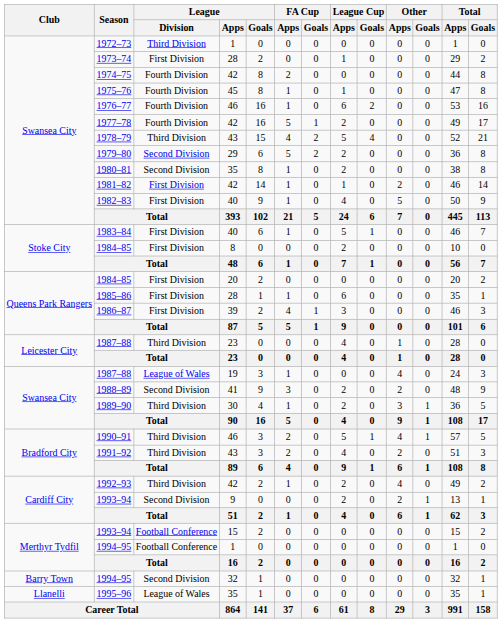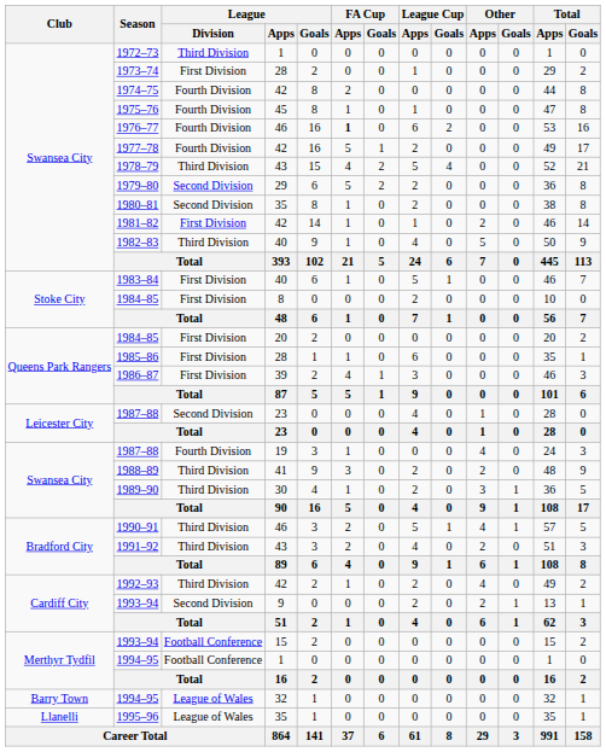 <table class="wikitable" style="text-align: center;">
 <tr>
 <th rowspan="2">Club</th>
 <th rowspan="2">Season</th>
 <th colspan="3">League</th>
 <th colspan="2">FA Cup</th>
 <th colspan="2">League Cup</th>
 <th colspan="2">Other</th>
 <th colspan="2">Total</th>
 </tr>
 <tr>
 <th>Division</th>
 <th>Apps</th>
 <th>Goals</th>
 <th>Apps</th>
 <th>Goals</th>
 <th>Apps</th>
 <th>Goals</th>
 <th>Apps</th>
 <th>Goals</th>
 <th>Apps</th>
 <th>Goals</th>
 </tr>
 <tr>
 <td rowspan="12"><a href='#'>Swansea City</a></td>
 <td><a href='#'>1972–73</a></td>
 <td><a href='#'>Third Division</a></td>
 <td>1</td>
 <td>0</td>
 <td>0</td>
 <td>0</td>
 <td>0</td>
 <td>0</td>
 <td>0</td>
 <td>0</td>
 <td>1</td>
 <td>0</td>
 </tr>
 <tr>
 <td><a href='#'>1973–74</a></td>
 <td>First Division</td>
 <td>28</td>
 <td>2</td>
 <td>0</td>
 <td>0</td>
 <td>1</td>
 <td>0</td>
 <td>0</td>
 <td>0</td>
 <td>29</td>
 <td>2</td>
 </tr>
 <tr>
 <td><a href='#'>1974–75</a></td>
 <td>Fourth Division</td>
 <td>42</td>
 <td>8</td>
 <td>2</td>
 <td>0</td>
 <td>0</td>
 <td>0</td>
 <td>0</td>
 <td>0</td>
 <td>44</td>
 <td>8</td>
 </tr>
 <tr>
 <td><a href='#'>1975–76</a></td>
 <td>Fourth Division</td>
 <td>45</td>
 <td>8</td>
 <td>1</td>
 <td>0</td>
 <td>1</td>
 <td>0</td>
 <td>0</td>
 <td>0</td>
 <td>47</td>
 <td>8</td>
 </tr>
 <tr>
 <td><a href='#'>1976–77</a></td>
 <td>Fourth Division</td>
 <td>46</td>
 <td>16</td>
-<td>1</td>
+<td><strong>1</strong></td>
 <td>0</td>
 <td>6</td>
 <td>2</td>
 <td>0</td>
 <td>0</td>
 <td>53</td>
 <td>16</td>
 </tr>
 <tr>
 <td><a href='#'>1977–78</a></td>
 <td>Fourth Division</td>
 <td>42</td>
 <td>16</td>
 <td>5</td>
 <td>1</td>
 <td>2</td>
 <td>0</td>
 <td>0</td>
 <td>0</td>
 <td>49</td>
 <td>17</td>
 </tr>
 <tr>
 <td><a href='#'>1978–79</a></td>
 <td>Third Division</td>
 <td>43</td>
 <td>15</td>
 <td>4</td>
 <td>2</td>
 <td>5</td>
 <td>4</td>
 <td>0</td>
 <td>0</td>
 <td>52</td>
 <td>21</td>
 </tr>
 <tr>
 <td><a href='#'>1979–80</a></td>
 <td><a href='#'>Second Division</a></td>
 <td>29</td>
 <td>6</td>
 <td>5</td>
 <td>2</td>
 <td>2</td>
 <td>0</td>
 <td>0</td>
 <td>0</td>
 <td>36</td>
 <td>8</td>
 </tr>
 <tr>
 <td><a href='#'>1980–81</a></td>
 <td>Second Division</td>
 <td>35</td>
 <td>8</td>
 <td>1</td>
 <td>0</td>
 <td>2</td>
 <td>0</td>
 <td>0</td>
 <td>0</td>
 <td>38</td>
 <td>8</td>
 </tr>
 <tr>
 <td><a href='#'>1981–82</a></td>
 <td><a href='#'>First Division</a></td>
 <td>42</td>
 <td>14</td>
 <td>1</td>
 <td>0</td>
 <td>1</td>
 <td>0</td>
 <td>2</td>
 <td>0</td>
 <td>46</td>
 <td>14</td>
 </tr>
 <tr>
 <td><a href='#'>1982–83</a></td>
-<td>First Division</td>
+<td>Third Division</td>
 <td>40</td>
 <td>9</td>
 <td>1</td>
 <td>0</td>
 <td>4</td>
 <td>0</td>
 <td>5</td>
 <td>0</td>
 <td>50</td>
 <td>9</td>
 </tr>
 <tr>
 <th colspan="2">Total</th>
 <th>393</th>
 <th>102</th>
 <th>21</th>
 <th>5</th>
 <th>24</th>
 <th>6</th>
 <th>7</th>
 <th>0</th>
 <th>445</th>
 <th>113</th>
 </tr>
 <tr>
 <td rowspan="3"><a href='#'>Stoke City</a></td>
 <td><a href='#'>1983–84</a></td>
 <td>First Division</td>
 <td>40</td>
 <td>6</td>
 <td>1</td>
 <td>0</td>
 <td>5</td>
 <td>1</td>
 <td>0</td>
 <td>0</td>
 <td>46</td>
 <td>7</td>
 </tr>
 <tr>
 <td><a href='#'>1984–85</a></td>
 <td>First Division</td>
 <td>8</td>
 <td>0</td>
 <td>0</td>
 <td>0</td>
 <td>2</td>
 <td>0</td>
 <td>0</td>
 <td>0</td>
 <td>10</td>
 <td>0</td>
 </tr>
 <tr>
 <th colspan="2">Total</th>
 <th>48</th>
 <th>6</th>
 <th>1</th>
 <th>0</th>
 <th>7</th>
 <th>1</th>
 <th>0</th>
 <th>0</th>
 <th>56</th>
 <th>7</th>
 </tr>
 <tr>
 <td rowspan="4"><a href='#'>Queens Park Rangers</a></td>
 <td><a href='#'>1984–85</a></td>
 <td>First Division</td>
 <td>20</td>
 <td>2</td>
 <td>0</td>
 <td>0</td>
 <td>0</td>
 <td>0</td>
 <td>0</td>
 <td>0</td>
 <td>20</td>
 <td>2</td>
 </tr>
 <tr>
 <td><a href='#'>1985–86</a></td>
 <td>First Division</td>
 <td>28</td>
 <td>1</td>
 <td>1</td>
 <td>0</td>
 <td>6</td>
 <td>0</td>
 <td>0</td>
 <td>0</td>
 <td>35</td>
 <td>1</td>
 </tr>
 <tr>
 <td><a href='#'>1986–87</a></td>
 <td>First Division</td>
 <td>39</td>
 <td>2</td>
 <td>4</td>
 <td>1</td>
 <td>3</td>
 <td>0</td>
 <td>0</td>
 <td>0</td>
 <td>46</td>
 <td>3</td>
 </tr>
 <tr>
 <th colspan="2">Total</th>
 <th>87</th>
 <th>5</th>
 <th>5</th>
 <th>1</th>
 <th>9</th>
 <th>0</th>
 <th>0</th>
 <th>0</th>
 <th>101</th>
 <th>6</th>
 </tr>
 <tr>
 <td rowspan="2"><a href='#'>Leicester City</a></td>
 <td><a href='#'>1987–88</a></td>
-<td>Third Division</td>
+<td>Second Division</td>
 <td>23</td>
 <td>0</td>
 <td>0</td>
 <td>0</td>
 <td>4</td>
 <td>0</td>
 <td>1</td>
 <td>0</td>
 <td>28</td>
 <td>0</td>
 </tr>
 <tr>
 <th colspan="2">Total</th>
 <th>23</th>
 <th>0</th>
 <th>0</th>
 <th>0</th>
 <th>4</th>
 <th>0</th>
 <th>1</th>
 <th>0</th>
 <th>28</th>
 <th>0</th>
 </tr>
 <tr>
 <td rowspan="4"><a href='#'>Swansea City</a></td>
 <td><a href='#'>1987–88</a></td>
-<td><a href='#'>League of Wales</a></td>
+<td>Fourth Division</td>
 <td>19</td>
 <td>3</td>
 <td>1</td>
 <td>0</td>
 <td>0</td>
 <td>0</td>
 <td>4</td>
 <td>0</td>
 <td>24</td>
 <td>3</td>
 </tr>
 <tr>
 <td><a href='#'>1988–89</a></td>
-<td>Second Division</td>
+<td>Third Division</td>
 <td>41</td>
 <td>9</td>
 <td>3</td>
 <td>0</td>
 <td>2</td>
 <td>0</td>
 <td>2</td>
 <td>0</td>
 <td>48</td>
 <td>9</td>
 </tr>
 <tr>
 <td><a href='#'>1989–90</a></td>
 <td>Third Division</td>
 <td>30</td>
 <td>4</td>
 <td>1</td>
 <td>0</td>
 <td>2</td>
 <td>0</td>
 <td>3</td>
 <td>1</td>
 <td>36</td>
 <td>5</td>
 </tr>
 <tr>
 <th colspan="2">Total</th>
 <th>90</th>
 <th>16</th>
 <th>5</th>
 <th>0</th>
 <th>4</th>
 <th>0</th>
 <th>9</th>
 <th>1</th>
 <th>108</th>
 <th>17</th>
 </tr>
 <tr>
 <td rowspan="3"><a href='#'>Bradford City</a></td>
 <td><a href='#'>1990–91</a></td>
 <td>Third Division</td>
 <td>46</td>
 <td>3</td>
 <td>2</td>
 <td>0</td>
 <td>5</td>
 <td>1</td>
 <td>4</td>
 <td>1</td>
 <td>57</td>
 <td>5</td>
 </tr>
 <tr>
 <td><a href='#'>1991–92</a></td>
 <td>Third Division</td>
 <td>43</td>
 <td>3</td>
 <td>2</td>
 <td>0</td>
 <td>4</td>
 <td>0</td>
 <td>2</td>
 <td>0</td>
 <td>51</td>
 <td>3</td>
 </tr>
 <tr>
 <th colspan="2">Total</th>
 <th>89</th>
 <th>6</th>
 <th>4</th>
 <th>0</th>
 <th>9</th>
 <th>1</th>
 <th>6</th>
 <th>1</th>
 <th>108</th>
 <th>8</th>
 </tr>
 <tr>
 <td rowspan="3"><a href='#'>Cardiff City</a></td>
 <td><a href='#'>1992–93</a></td>
 <td>Third Division</td>
 <td>42</td>
 <td>2</td>
 <td>1</td>
 <td>0</td>
 <td>2</td>
 <td>0</td>
 <td>4</td>
 <td>0</td>
 <td>49</td>
 <td>2</td>
 </tr>
 <tr>
 <td><a href='#'>1993–94</a></td>
 <td>Second Division</td>
 <td>9</td>
 <td>0</td>
 <td>0</td>
 <td>0</td>
 <td>2</td>
 <td>0</td>
 <td>2</td>
 <td>1</td>
 <td>13</td>
 <td>1</td>
 </tr>
 <tr>
 <th colspan="2">Total</th>
 <th>51</th>
 <th>2</th>
 <th>1</th>
 <th>0</th>
 <th>4</th>
 <th>0</th>
 <th>6</th>
 <th>1</th>
 <th>62</th>
 <th>3</th>
 </tr>
 <tr>
 <td rowspan=3><a href='#'>Merthyr Tydfil</a></td>
 <td><a href='#'>1993–94</a></td>
 <td><a href='#'>Football Conference</a></td>
 <td>15</td>
 <td>2</td>
 <td>0</td>
 <td>0</td>
 <td>0</td>
 <td>0</td>
 <td>0</td>
 <td>0</td>
 <td>15</td>
 <td>2</td>
 </tr>
 <tr>
 <td><a href='#'>1994–95</a></td>
 <td>Football Conference</td>
 <td>1</td>
 <td>0</td>
 <td>0</td>
 <td>0</td>
 <td>0</td>
 <td>0</td>
 <td>0</td>
 <td>0</td>
 <td>1</td>
 <td>0</td>
 </tr>
 <tr>
 <th colspan="2">Total</th>
 <th>16</th>
 <th>2</th>
 <th>0</th>
 <th>0</th>
 <th>0</th>
 <th>0</th>
 <th>0</th>
 <th>0</th>
 <th>16</th>
 <th>2</th>
 </tr>
 <tr>
 <td><a href='#'>Barry Town</a></td>
 <td><a href='#'>1994–95</a></td>
-<td>Second Division</td>
+<td><a href='#'>League of Wales</a></td>
 <td>32</td>
 <td>1</td>
 <td>0</td>
 <td>0</td>
 <td>0</td>
 <td>0</td>
 <td>0</td>
 <td>0</td>
 <td>32</td>
 <td>1</td>
 </tr>
 <tr>
 <td><a href='#'>Llanelli</a></td>
 <td><a href='#'>1995–96</a></td>
 <td>League of Wales</td>
 <td>35</td>
 <td>1</td>
 <td>0</td>
 <td>0</td>
 <td>0</td>
 <td>0</td>
 <td>0</td>
 <td>0</td>
 <td>35</td>
 <td>1</td>
 </tr>
 <tr>
 <th colspan="3">Career Total</th>
 <th>864</th>
 <th>141</th>
 <th>37</th>
 <th>6</th>
 <th>61</th>
 <th>8</th>
 <th>29</th>
 <th>3</th>
 <th>991</th>
 <th>158</th>
 </tr>
 </table>
